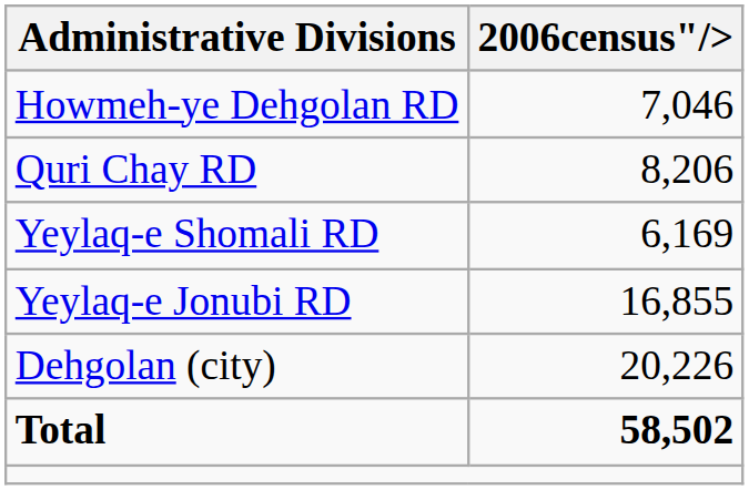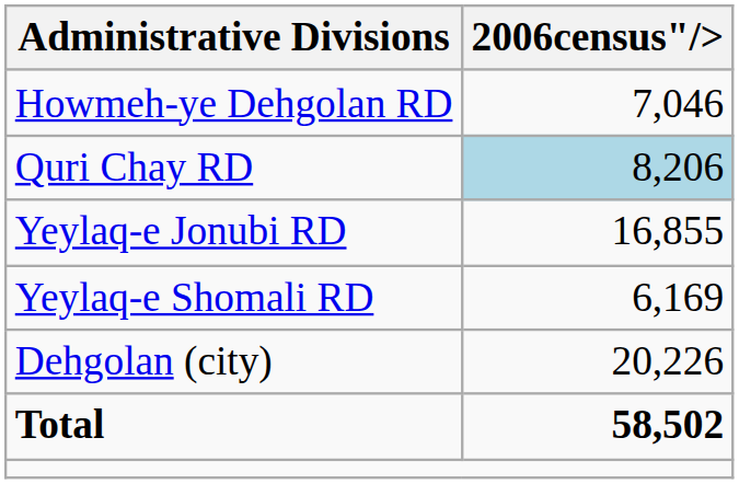 <table class="wikitable">
 <tr>
 <th>Administrative Divisions</th>
 <th>2006census"/></th>
 </tr>
 <tr>
 <td><a href='#'>Howmeh-ye Dehgolan RD</a></td>
 <td style="text-align: right;">7,046</td>
 </tr>
 <tr>
 <td><a href='#'>Quri Chay RD</a></td>
-<td style="text-align: right;">8,206</td>
+<td style="background: lightblue; text-align: right;">8,206</td>
+</tr>
+<tr>
+<td><a href='#'>Yeylaq-e Jonubi RD</a></td>
+<td style="text-align: right;">16,855</td>
 </tr>
 <tr>
 <td><a href='#'>Yeylaq-e Shomali RD</a></td>
 <td style="text-align: right;">6,169</td>
-</tr>
-<tr>
-<td><a href='#'>Yeylaq-e Jonubi RD</a></td>
-<td style="text-align: right;">16,855</td>
 </tr>
 <tr>
 <td><a href='#'>Dehgolan</a> (city)</td>
 <td style="text-align: right;">20,226</td>
 </tr>
 <tr>
 <td><strong>Total</strong></td>
 <td style="text-align: right;"><strong>58,502</strong></td>
 </tr>
 <tr>
 <td colspan=2></td>
 </tr>
 </table>
